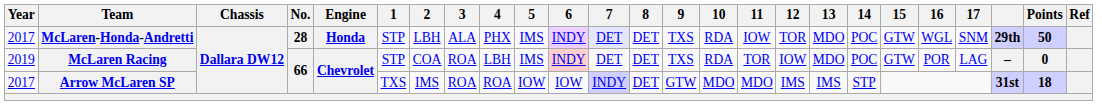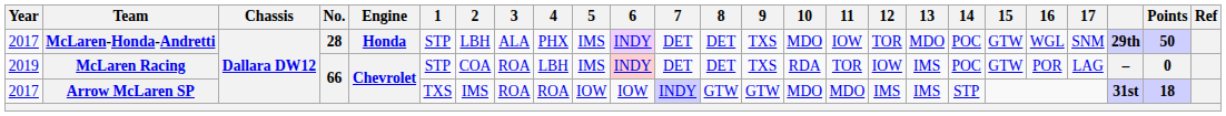 <table class="wikitable" style="text-align:center; font-size:85%">
 <tr>
 <th scope="col">Year</th>
 <th scope="col">Team</th>
 <th scope="col">Chassis</th>
 <th>No.</th>
 <th scope="col">Engine</th>
 <th scope="col">1</th>
 <th scope="col">2</th>
 <th scope="col">3</th>
 <th scope="col">4</th>
 <th scope="col">5</th>
 <th scope="col">6</th>
 <th scope="col">7</th>
 <th scope="col">8</th>
 <th scope="col">9</th>
 <th scope="col">10</th>
 <th scope="col">11</th>
 <th scope="col">12</th>
 <th scope="col">13</th>
 <th scope="col">14</th>
 <th scope="col">15</th>
 <th scope="col">16</th>
 <th scope="col">17</th>
 <th scope="col"></th>
 <th scope="col">Points</th>
 <th scope="col">Ref</th>
 </tr>
 <tr>
 <td><a href='#'>2017</a></td>
 <th nowrap><a href='#'>McLaren</a>-<a href='#'>Honda</a>-<a href='#'>Andretti</a></th>
 <th rowspan=3 nowrap><a href='#'>Dallara DW12</a></th>
 <th>28</th>
 <th><a href='#'>Honda</a></th>
 <td><a href='#'>STP</a></td>
 <td><a href='#'>LBH</a></td>
 <td><a href='#'>ALA</a></td>
 <td><a href='#'>PHX</a></td>
 <td><a href='#'>IMS</a></td>
 <td style="background:#EFCFFF"><a href='#'>INDY</a><br></td>
-<td style="background: lavender;"><a href='#'>DET</a></td>
+<td><a href='#'>DET</a></td>
 <td><a href='#'>DET</a></td>
 <td><a href='#'>TXS</a></td>
-<td><a href='#'>RDA</a></td>
+<td><a href='#'>MDO</a></td>
 <td><a href='#'>IOW</a></td>
 <td><a href='#'>TOR</a></td>
 <td><a href='#'>MDO</a></td>
 <td><a href='#'>POC</a></td>
 <td><a href='#'>GTW</a></td>
 <td><a href='#'>WGL</a></td>
 <td><a href='#'>SNM</a></td>
 <th style="background:#CFCFFF">29th</th>
 <th style="background:#CFCFFF">50</th>
 <th></th>
 </tr>
 <tr>
 <td><a href='#'>2019</a></td>
 <th><a href='#'>McLaren Racing</a></th>
 <th rowspan=2>66</th>
 <th rowspan=2><a href='#'>Chevrolet</a></th>
 <td><a href='#'>STP</a></td>
 <td><a href='#'>COA</a></td>
 <td><a href='#'>ROA</a></td>
 <td><a href='#'>LBH</a></td>
 <td><a href='#'>IMS</a></td>
 <td style="background:#FFCFCF"><a href='#'>INDY</a><br></td>
 <td><a href='#'>DET</a></td>
 <td><a href='#'>DET</a></td>
 <td><a href='#'>TXS</a></td>
 <td><a href='#'>RDA</a></td>
 <td><a href='#'>TOR</a></td>
 <td><a href='#'>IOW</a></td>
-<td><a href='#'>MDO</a></td>
+<td><a href='#'>IMS</a></td>
 <td><a href='#'>POC</a></td>
 <td><a href='#'>GTW</a></td>
 <td><a href='#'>POR</a></td>
 <td><a href='#'>LAG</a></td>
 <th>–</th>
 <th>0</th>
 <th></th>
 </tr>
 <tr>
 <td><a href='#'>2017</a></td>
 <th><a href='#'>Arrow McLaren SP</a></th>
 <td><a href='#'>TXS</a></td>
 <td><a href='#'>IMS</a></td>
 <td><a href='#'>ROA</a></td>
 <td><a href='#'>ROA</a></td>
 <td><a href='#'>IOW</a></td>
 <td><a href='#'>IOW</a></td>
 <td style="background:#CFCFFF;"><a href='#'>INDY</a><br></td>
-<td><a href='#'>DET</a></td>
+<td><a href='#'>GTW</a></td>
 <td><a href='#'>GTW</a></td>
 <td><a href='#'>MDO</a></td>
 <td><a href='#'>MDO</a></td>
 <td><a href='#'>IMS</a></td>
 <td><a href='#'>IMS</a></td>
 <td><a href='#'>STP</a></td>
 <td colspan=3></td>
 <th style="background:#CFCFFF;">31st</th>
 <th style="background:#CFCFFF;">18</th>
 <th></th>
 </tr>
 <tr>
 <th colspan="25"></th>
 </tr>
 </table>
